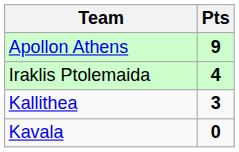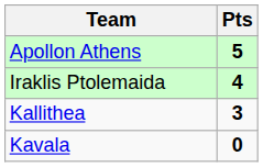 <table class="wikitable" style="text-align: center;">
 <tr>
 <th width=165>Team</th>
 <th width=20>Pts</th>
 </tr>
 <tr bgcolor="#ccffcc">
 <td align=left><a href='#'>Apollon Athens</a></td>
-<td><strong>9</strong></td>
+<td><strong>5</strong></td>
 </tr>
 <tr bgcolor="#ccffcc">
 <td align=left>Iraklis Ptolemaida</td>
 <td><strong>4</strong></td>
 </tr>
 <tr>
 <td align=left><a href='#'>Kallithea</a></td>
 <td><strong>3</strong></td>
 </tr>
 <tr>
 <td align=left><a href='#'>Kavala</a></td>
 <td><strong>0</strong></td>
 </tr>
 </table>
